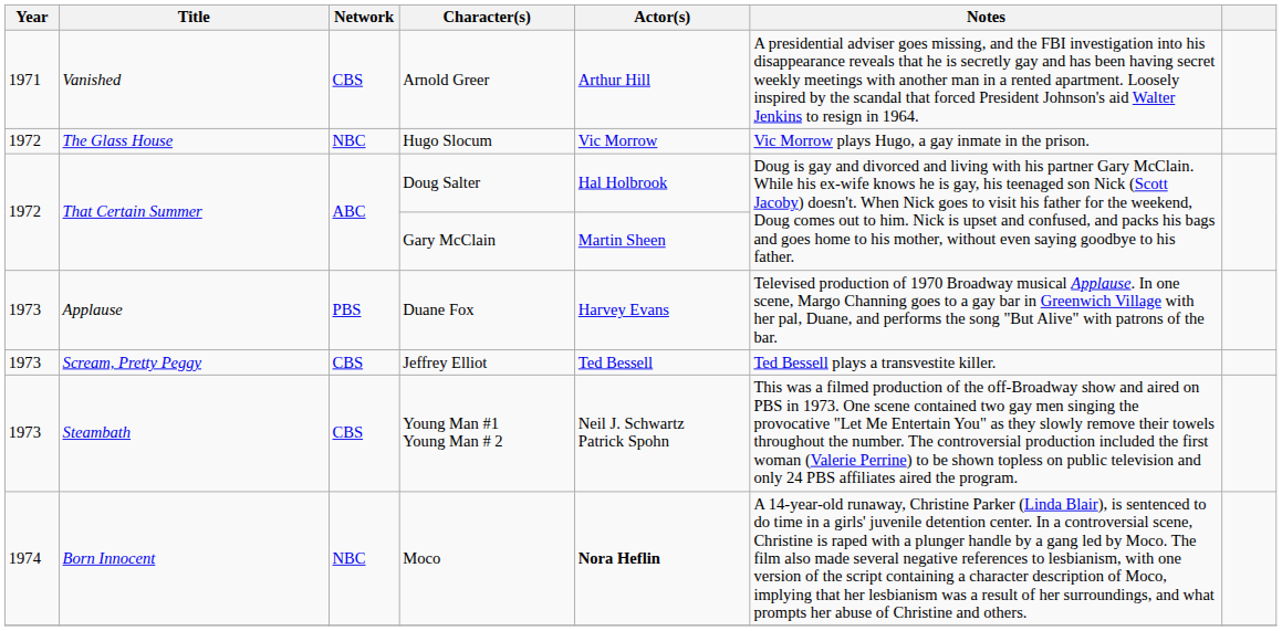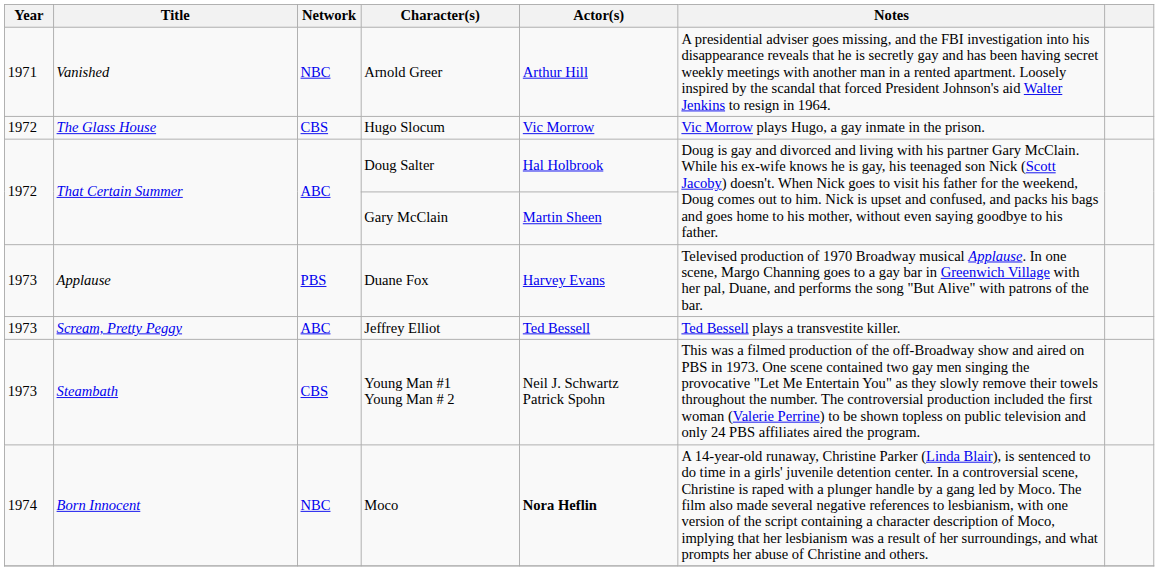 <table class="wikitable sortable" style="width: 100%">
 <tr>
 <th style="width:4%;">Year</th>
 <th style="width:20%;">Title</th>
 <th style="width:4%;">Network</th>
 <th style="width:13%;">Character(s)</th>
 <th style="width:13%;">Actor(s)</th>
 <th style="width:35%;">Notes</th>
 <th style="width:4%;" class="unsortable"></th>
 </tr>
 <tr>
 <td>1971</td>
 <td><em>Vanished</em></td>
-<td><a href='#'>CBS</a></td>
+<td><a href='#'>NBC</a></td>
 <td>Arnold Greer</td>
 <td><a href='#'>Arthur Hill</a></td>
 <td>A presidential adviser goes missing, and the FBI investigation into his disappearance reveals that he is secretly gay and has been having secret weekly meetings with another man in a rented apartment. Loosely inspired by the scandal that forced President Johnson's aid <a href='#'>Walter Jenkins</a> to resign in 1964.</td>
 <td></td>
 </tr>
 <tr>
 <td>1972</td>
 <td><em><a href='#'>The Glass House</a></em></td>
-<td><a href='#'>NBC</a></td>
+<td><a href='#'>CBS</a></td>
 <td>Hugo Slocum</td>
 <td><a href='#'>Vic Morrow</a></td>
 <td><a href='#'>Vic Morrow</a> plays Hugo, a gay inmate in the prison.</td>
 <td></td>
 </tr>
 <tr>
 <td rowspan="2">1972</td>
 <td rowspan="2"><em><a href='#'>That Certain Summer</a></em></td>
 <td rowspan="2"><a href='#'>ABC</a></td>
 <td>Doug Salter</td>
 <td><a href='#'>Hal Holbrook</a></td>
 <td rowspan="2">Doug is gay and divorced and living with his partner Gary McClain. While his ex-wife knows he is gay, his teenaged son Nick (<a href='#'>Scott Jacoby</a>) doesn't. When Nick goes to visit his father for the weekend, Doug comes out to him. Nick is upset and confused, and packs his bags and goes home to his mother, without even saying goodbye to his father.</td>
 <td rowspan="2"></td>
 </tr>
 <tr>
 <td>Gary McClain</td>
 <td><a href='#'>Martin Sheen</a></td>
 </tr>
 <tr>
 <td>1973</td>
 <td><em>Applause</em></td>
 <td><a href='#'>PBS</a></td>
 <td>Duane Fox</td>
 <td><a href='#'>Harvey Evans</a></td>
 <td>Televised production of 1970 Broadway musical <em><a href='#'>Applause</a></em>. In one scene, Margo Channing goes to a gay bar in <a href='#'>Greenwich Village</a> with her pal, Duane, and performs the song "But Alive" with patrons of the bar.</td>
 <td></td>
 </tr>
 <tr>
 <td>1973</td>
 <td><em><a href='#'>Scream, Pretty Peggy</a></em></td>
-<td><a href='#'>CBS</a></td>
+<td><a href='#'>ABC</a></td>
 <td>Jeffrey Elliot</td>
 <td><a href='#'>Ted Bessell</a></td>
 <td><a href='#'>Ted Bessell</a> plays a transvestite killer.</td>
 <td></td>
 </tr>
 <tr>
 <td>1973</td>
 <td><em><a href='#'>Steambath</a></em></td>
 <td><a href='#'>CBS</a></td>
 <td>Young Man #1 <br> Young Man # 2</td>
 <td>Neil J. Schwartz <br> Patrick Spohn</td>
 <td>This was a filmed production of the off-Broadway show and aired on PBS in 1973. One scene contained two gay men singing the provocative "Let Me Entertain You" as they slowly remove their towels throughout the number. The controversial production included the first woman (<a href='#'>Valerie Perrine</a>) to be shown topless on public television and only 24 PBS affiliates aired the program.</td>
 <td></td>
 </tr>
 <tr>
 <td>1974</td>
 <td><em><a href='#'>Born Innocent</a></em></td>
 <td><a href='#'>NBC</a></td>
 <td>Moco</td>
 <td><strong>Nora Heflin</strong></td>
 <td>A 14-year-old runaway, Christine Parker (<a href='#'>Linda Blair</a>), is sentenced to do time in a girls' juvenile detention center. In a controversial scene, Christine is raped with a plunger handle by a gang led by Moco. The film also made several negative references to lesbianism, with one version of the script containing a character description of Moco, implying that her lesbianism was a result of her surroundings, and what prompts her abuse of Christine and others.</td>
 <td></td>
 </tr>
 <tr>
 </tr>
 </table>
